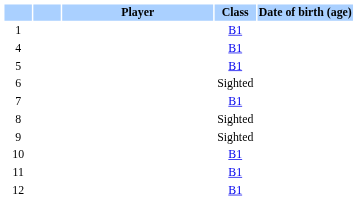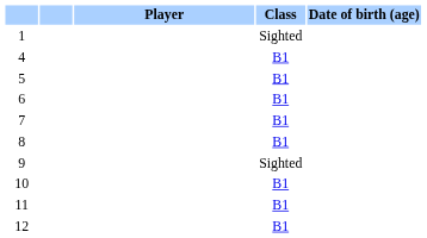 <table class="sortable" border="0" cellspacing="2" cellpadding="2">
 <tr style="background-color:#AAD0FF">
 <th width=8%></th>
 <th width=8%></th>
 <th width=44%>Player</th>
 <th width=12%>Class</th>
 <th width=28%>Date of birth (age)</th>
 </tr>
 <tr>
 <td style="text-align: center;">1</td>
 <td style="text-align: center;"></td>
 <td></td>
-<td style="text-align: center;"><a href='#'>B1</a></td>
+<td style="text-align: center;">Sighted</td>
 <td></td>
 </tr>
 <tr>
 <td style="text-align: center;">4</td>
 <td style="text-align: center;"></td>
 <td></td>
 <td style="text-align: center;"><a href='#'>B1</a></td>
 <td></td>
 </tr>
 <tr>
 <td style="text-align: center;">5</td>
 <td style="text-align: center;"></td>
 <td></td>
 <td style="text-align: center;"><a href='#'>B1</a></td>
 <td></td>
 </tr>
 <tr>
 <td style="text-align: center;">6</td>
 <td style="text-align: center;"></td>
 <td></td>
-<td style="text-align: center;">Sighted</td>
+<td style="text-align: center;"><a href='#'>B1</a></td>
 <td></td>
 </tr>
 <tr>
 <td style="text-align: center;">7</td>
 <td style="text-align: center;"></td>
 <td></td>
 <td style="text-align: center;"><a href='#'>B1</a></td>
 <td></td>
 </tr>
 <tr>
 <td style="text-align: center;">8</td>
 <td style="text-align: center;"></td>
 <td></td>
-<td style="text-align: center;">Sighted</td>
+<td style="text-align: center;"><a href='#'>B1</a></td>
 <td></td>
 </tr>
 <tr>
 <td style="text-align: center;">9</td>
 <td style="text-align: center;"></td>
 <td></td>
 <td style="text-align: center;">Sighted</td>
 <td></td>
 </tr>
 <tr>
 <td style="text-align: center;">10</td>
 <td style="text-align: center;"></td>
 <td></td>
 <td style="text-align: center;"><a href='#'>B1</a></td>
 <td></td>
 </tr>
 <tr>
 <td style="text-align: center;">11</td>
 <td style="text-align: center;"></td>
 <td></td>
 <td style="text-align: center;"><a href='#'>B1</a></td>
 <td></td>
 </tr>
 <tr>
 <td style="text-align: center;">12</td>
 <td style="text-align: center;"></td>
 <td></td>
 <td style="text-align: center;"><a href='#'>B1</a></td>
 <td></td>
 </tr>
 </table>
